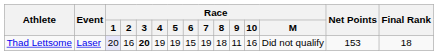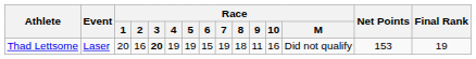 <table class="wikitable" border="1" style="font-size:90%">
 <tr>
 <th rowspan=2>Athlete</th>
 <th rowspan=2>Event</th>
 <th colspan=11>Race</th>
 <th rowspan=2>Net Points</th>
 <th rowspan=2>Final Rank</th>
 </tr>
 <tr>
 <th>1</th>
 <th>2</th>
 <th>3</th>
 <th>4</th>
 <th>5</th>
 <th>6</th>
 <th>7</th>
 <th>8</th>
 <th>9</th>
 <th>10</th>
 <th>M</th>
 </tr>
 <tr align=center>
 <td align=left><a href='#'>Thad Lettsome</a></td>
 <td align=left><a href='#'>Laser</a></td>
-<td style="background: lavender;">20</td>
+<td>20</td>
 <td>16</td>
 <td><strong>20</strong></td>
 <td>19</td>
 <td>19</td>
 <td>15</td>
 <td>19</td>
 <td>18</td>
 <td>11</td>
 <td>16</td>
 <td>Did not qualify</td>
 <td>153</td>
-<td>18</td>
+<td>19</td>
 </tr>
 </table>
